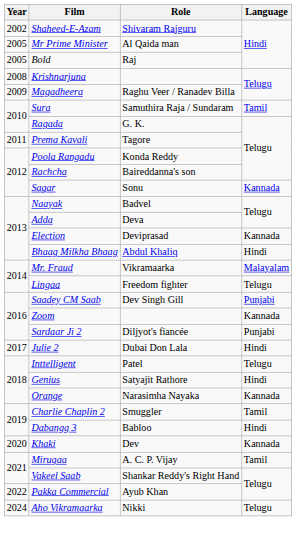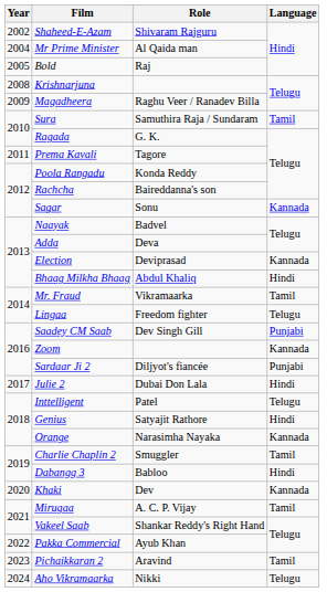 <table class="wikitable sortable">
 <tr>
 <th>Year</th>
 <th>Film</th>
 <th>Role</th>
 <th>Language</th>
 </tr>
 <tr>
 <td>2002</td>
 <td><em><a href='#'>Shaheed-E-Azam</a></em></td>
 <td><a href='#'>Shivaram Rajguru</a></td>
 <td rowspan="3"><a href='#'>Hindi</a></td>
 </tr>
 <tr>
-<td>2005</td>
+<td>2004</td>
 <td><em><a href='#'>Mr Prime Minister</a></em></td>
 <td>Al Qaida man</td>
 </tr>
 <tr>
 <td>2005</td>
 <td><em>Bold</em></td>
 <td>Raj</td>
 </tr>
 <tr>
 <td>2008</td>
 <td><em><a href='#'>Krishnarjuna</a></em></td>
 <td></td>
 <td rowspan="2"><a href='#'>Telugu</a></td>
 </tr>
 <tr>
 <td>2009</td>
 <td><em><a href='#'>Magadheera</a></em></td>
 <td>Raghu Veer / Ranadev Billa</td>
 </tr>
 <tr>
 <td rowspan="2">2010</td>
 <td><em><a href='#'>Sura</a></em></td>
 <td>Samuthira Raja / Sundaram</td>
 <td><a href='#'>Tamil</a></td>
 </tr>
 <tr>
 <td><em><a href='#'>Ragada</a></em></td>
 <td>G. K.</td>
 <td rowspan="4">Telugu</td>
 </tr>
 <tr>
 <td>2011</td>
 <td><em><a href='#'>Prema Kavali</a></em></td>
 <td>Tagore</td>
 </tr>
 <tr>
 <td rowspan="3">2012</td>
 <td><em><a href='#'>Poola Rangadu</a></em></td>
 <td>Konda Reddy</td>
 </tr>
 <tr>
 <td><em><a href='#'>Rachcha</a></em></td>
 <td>Baireddanna's son</td>
 </tr>
 <tr>
 <td><em><a href='#'>Sagar</a></em></td>
 <td>Sonu</td>
 <td><a href='#'>Kannada</a></td>
 </tr>
 <tr>
 <td rowspan="4">2013</td>
 <td><em><a href='#'>Naayak</a></em></td>
 <td>Badvel</td>
 <td rowspan="2">Telugu</td>
 </tr>
 <tr>
 <td><em><a href='#'>Adda</a></em></td>
 <td>Deva</td>
 </tr>
 <tr>
 <td><em><a href='#'>Election</a></em></td>
 <td>Deviprasad</td>
 <td>Kannada</td>
 </tr>
 <tr>
 <td><em><a href='#'>Bhaag Milkha Bhaag</a></em></td>
 <td><a href='#'>Abdul Khaliq</a></td>
 <td>Hindi</td>
 </tr>
 <tr>
 <td rowspan="2">2014</td>
 <td><em><a href='#'>Mr. Fraud</a></em></td>
 <td>Vikramaarka</td>
-<td><a href='#'>Malayalam</a></td>
+<td>Tamil</td>
 </tr>
 <tr>
 <td><em><a href='#'>Lingaa</a></em></td>
 <td>Freedom fighter</td>
 <td>Telugu</td>
 </tr>
 <tr>
 <td rowspan="3">2016</td>
 <td><em><a href='#'>Saadey CM Saab</a></em></td>
 <td>Dev Singh Gill</td>
 <td><a href='#'>Punjabi</a></td>
 </tr>
 <tr>
 <td><em><a href='#'>Zoom</a></em></td>
 <td></td>
 <td>Kannada</td>
 </tr>
 <tr>
 <td><em><a href='#'>Sardaar Ji 2</a></em></td>
 <td>Diljyot's fiancée</td>
 <td>Punjabi</td>
 </tr>
 <tr>
 <td>2017</td>
 <td><em><a href='#'>Julie 2</a></em></td>
 <td>Dubai Don Lala</td>
 <td>Hindi</td>
 </tr>
 <tr>
 <td rowspan="3">2018</td>
 <td><em><a href='#'>Inttelligent</a></em></td>
 <td>Patel</td>
 <td>Telugu</td>
 </tr>
 <tr>
 <td><em><a href='#'>Genius</a></em></td>
 <td>Satyajit Rathore</td>
 <td>Hindi</td>
 </tr>
 <tr>
 <td><em><a href='#'>Orange</a></em></td>
 <td>Narasimha Nayaka</td>
 <td>Kannada</td>
 </tr>
 <tr>
 <td rowspan="2">2019</td>
 <td><em><a href='#'>Charlie Chaplin 2</a></em></td>
 <td>Smuggler</td>
 <td>Tamil</td>
 </tr>
 <tr>
 <td><em><a href='#'>Dabangg 3</a></em></td>
 <td>Babloo</td>
 <td>Hindi</td>
 </tr>
 <tr>
 <td rowspan="1">2020</td>
 <td><em><a href='#'>Khaki</a></em></td>
 <td>Dev</td>
 <td>Kannada</td>
 </tr>
 <tr>
 <td rowspan="2">2021</td>
 <td><em><a href='#'>Mirugaa</a></em></td>
 <td>A. C. P. Vijay</td>
 <td>Tamil</td>
 </tr>
 <tr>
 <td><em><a href='#'>Vakeel Saab</a></em></td>
 <td>Shankar Reddy's Right Hand</td>
 <td rowspan="2">Telugu</td>
 </tr>
 <tr>
 <td>2022</td>
 <td><em><a href='#'>Pakka Commercial</a></em></td>
 <td>Ayub Khan</td>
 </tr>
 <tr>
+<td>2023</td>
+<td><em><a href='#'>Pichaikkaran 2</a></em></td>
+<td>Aravind</td>
+<td>Tamil</td>
+</tr>
+<tr>
 <td>2024</td>
 <td><em><a href='#'>Aho Vikramaarka</a></em></td>
 <td>Nikki</td>
 <td>Telugu</td>
 </tr>
 </table>
